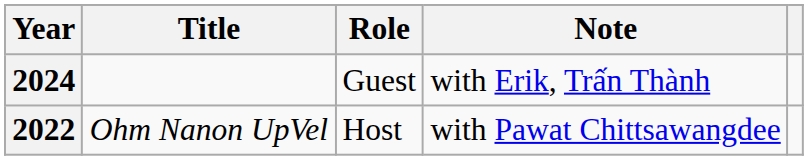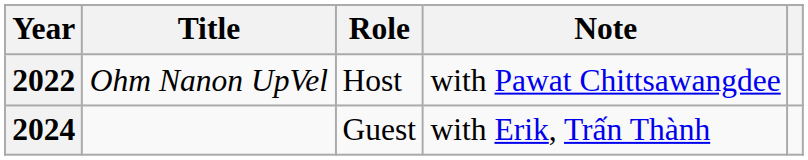 <table class="wikitable">
 <tr>
 <th>Year</th>
 <th>Title</th>
 <th>Role</th>
 <th>Note</th>
 <th></th>
 </tr>
 <tr>
+<th rowspan="1">2022</th>
+<td><em>Ohm Nanon UpVel </em></td>
+<td>Host</td>
+<td>with <a href='#'>Pawat Chittsawangdee</a></td>
+<td></td>
+</tr>
+<tr>
 <th rowspan="1">2024</th>
 <td><em></em></td>
 <td>Guest</td>
 <td>with <a href='#'>Erik</a>, <a href='#'>Trấn Thành</a></td>
 <td></td>
 </tr>
-<tr>
-<th rowspan="1">2022</th>
-<td><em>Ohm Nanon UpVel </em></td>
-<td>Host</td>
-<td>with <a href='#'>Pawat Chittsawangdee</a></td>
-<td></td>
-</tr>
 </table>
